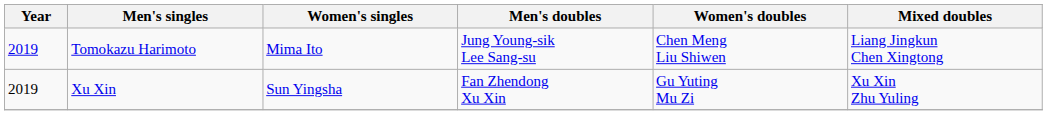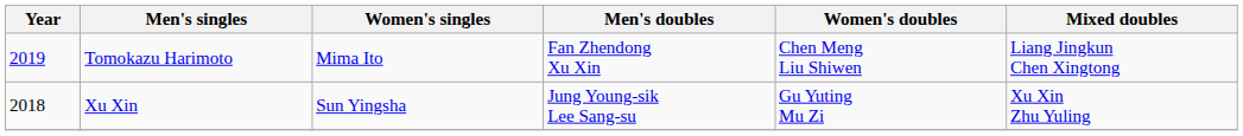 <table class="wikitable">
 <tr>
 <th width="60">Year</th>
 <th width="200">Men's singles</th>
 <th width="200">Women's singles</th>
 <th width="200">Men's doubles</th>
 <th width="200">Women's doubles</th>
 <th width="200">Mixed doubles</th>
 </tr>
 <tr>
 <td><a href='#'>2019</a></td>
 <td> <a href='#'>Tomokazu Harimoto</a></td>
 <td> <a href='#'>Mima Ito</a></td>
-<td> <a href='#'>Jung Young-sik</a><br> <a href='#'>Lee Sang-su</a></td>
+<td> <a href='#'>Fan Zhendong</a><br> <a href='#'>Xu Xin</a></td>
 <td> <a href='#'>Chen Meng</a><br> <a href='#'>Liu Shiwen</a></td>
 <td> <a href='#'>Liang Jingkun</a><br> <a href='#'>Chen Xingtong</a></td>
 </tr>
 <tr>
-<td>2019</td>
+<td>2018</td>
 <td> <a href='#'>Xu Xin</a></td>
 <td> <a href='#'>Sun Yingsha</a></td>
-<td> <a href='#'>Fan Zhendong</a><br> <a href='#'>Xu Xin</a></td>
+<td> <a href='#'>Jung Young-sik</a><br> <a href='#'>Lee Sang-su</a></td>
 <td> <a href='#'>Gu Yuting</a><br> <a href='#'>Mu Zi</a></td>
 <td> <a href='#'>Xu Xin</a><br> <a href='#'>Zhu Yuling</a></td>
 </tr>
 <tr>
 </tr>
 </table>
